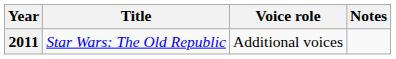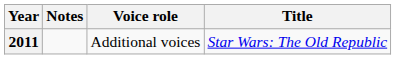 <table class="wikitable plainrowheaders" style="margin-right: 0;">
 <tr>
 <th scope="col">Year</th>
+<th scope="col">Notes</th>
+<th scope="col">Voice role</th>
 <th scope="col">Title</th>
-<th scope="col">Voice role</th>
-<th scope="col">Notes</th>
 </tr>
 <tr>
 <th scope="row">2011</th>
+<td></td>
+<td>Additional voices</td>
 <td><em><a href='#'>Star Wars: The Old Republic</a></em></td>
-<td>Additional voices</td>
-<td></td>
 </tr>
 </table>
